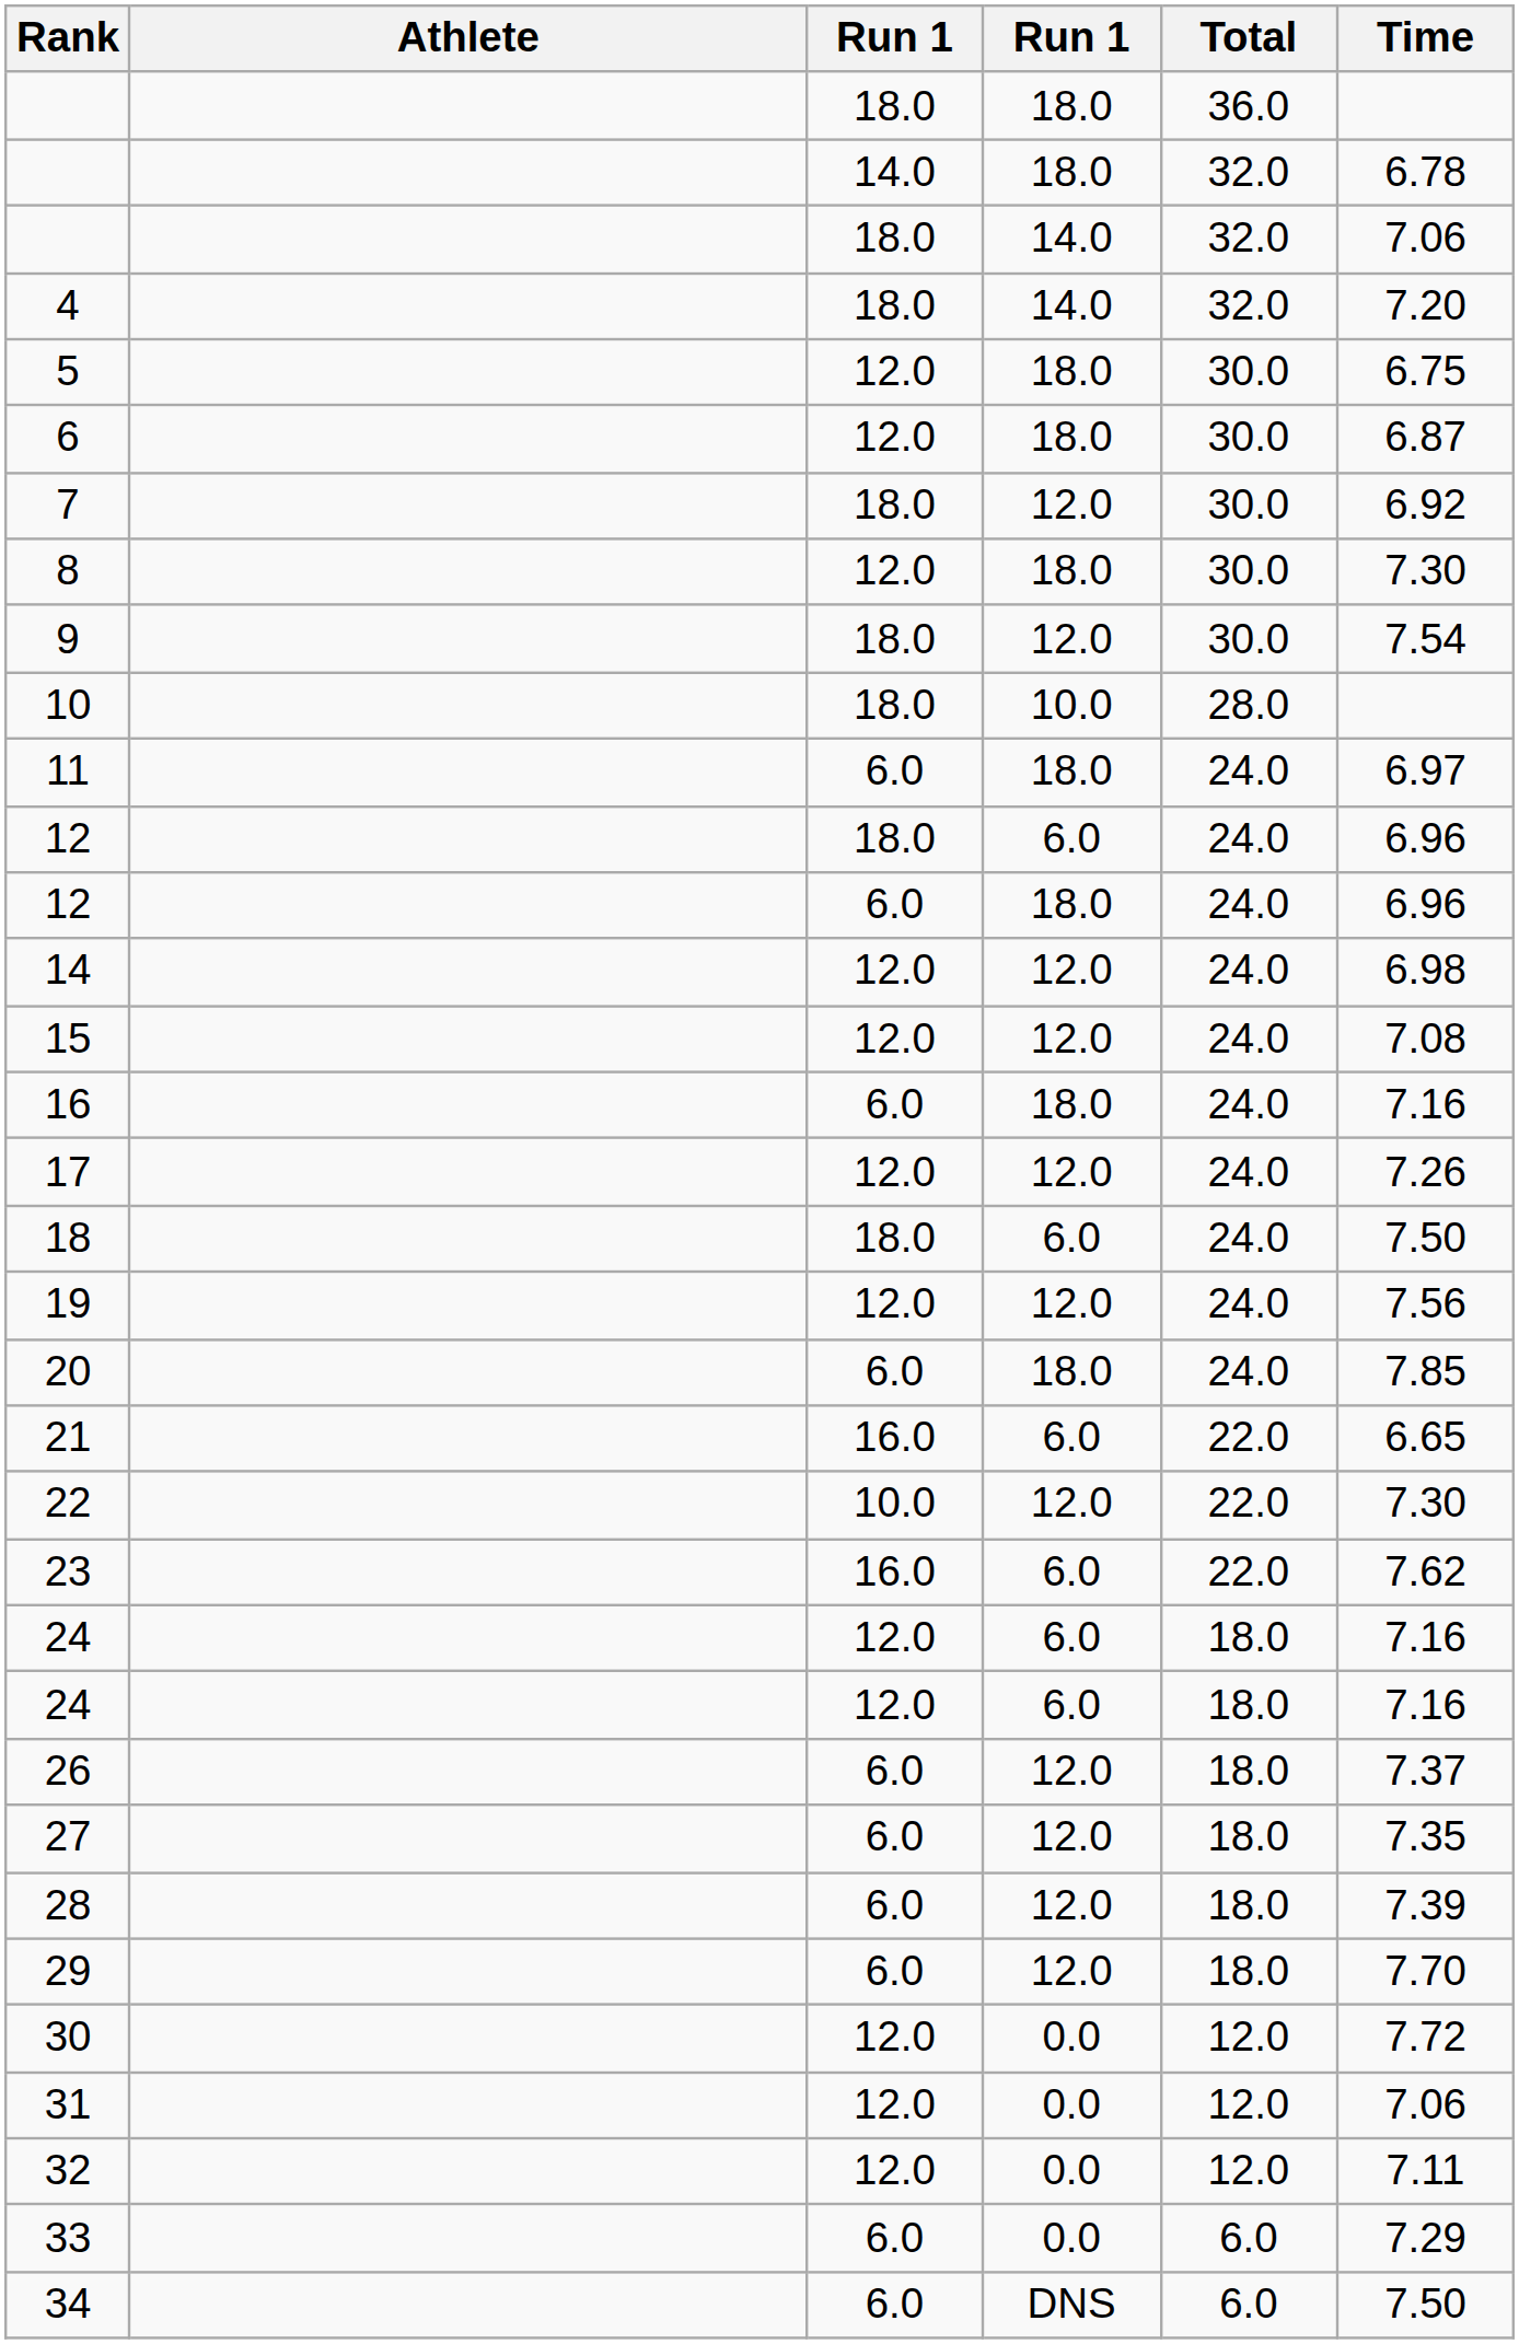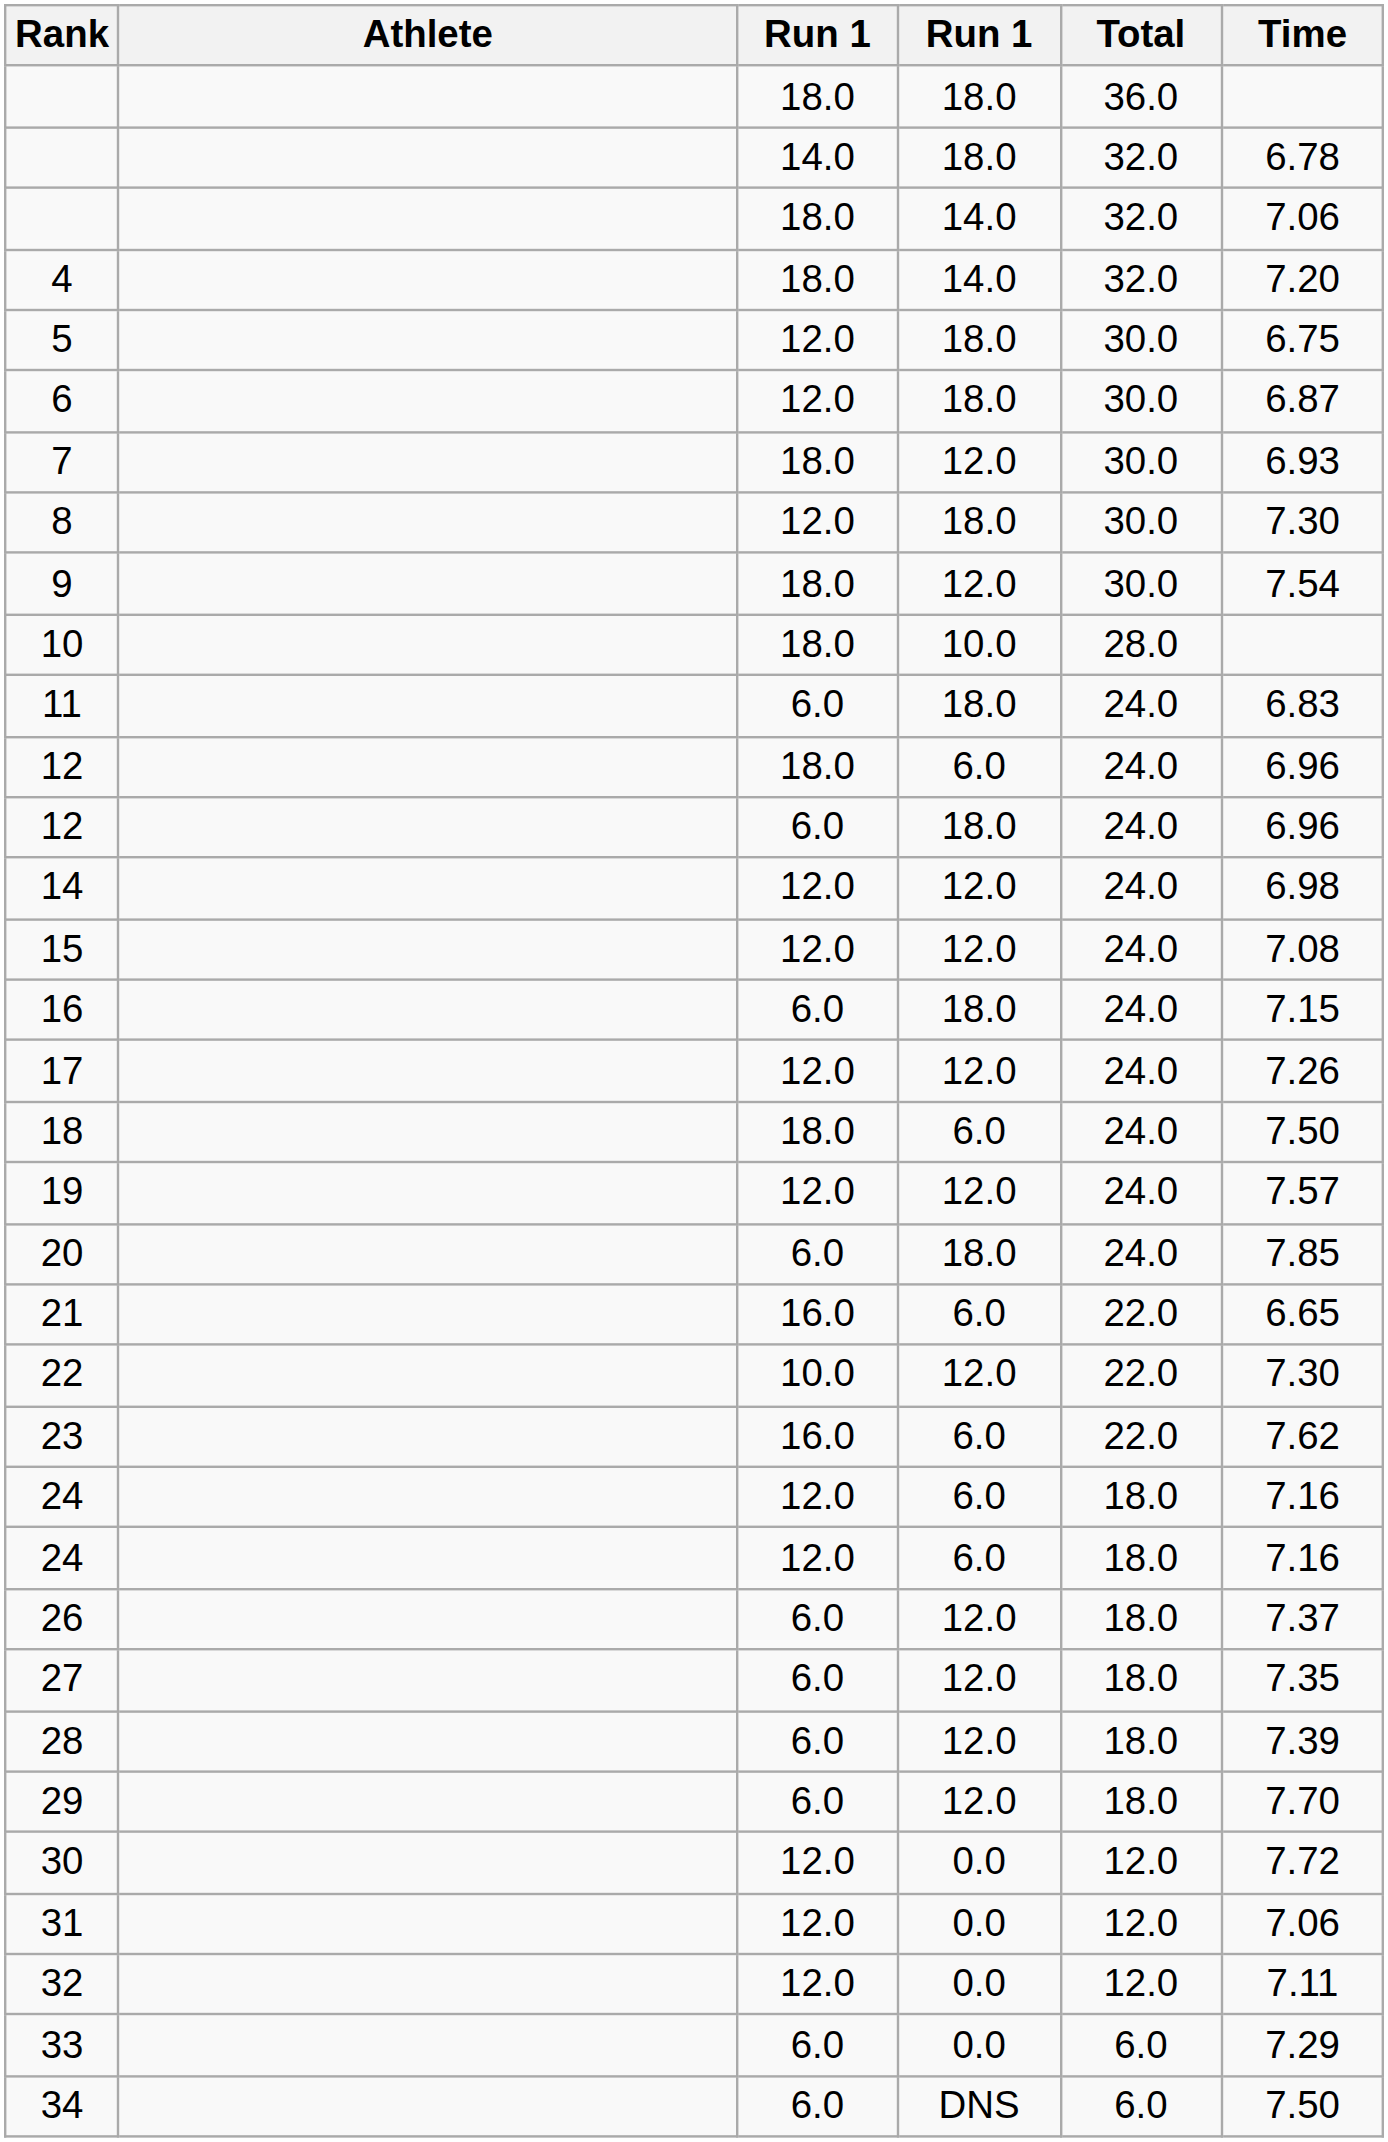 <table class=wikitable style="text-align:center">
 <tr>
 <th width=40>Rank</th>
 <th width=250>Athlete</th>
 <th width=60>Run 1</th>
 <th width=60>Run 1</th>
 <th width=60>Total</th>
 <th width=60>Time</th>
 </tr>
 <tr>
 <td></td>
 <td style="text-align:left"></td>
 <td>18.0</td>
 <td>18.0</td>
 <td>36.0</td>
 <td></td>
 </tr>
 <tr>
 <td></td>
 <td style="text-align:left"></td>
 <td>14.0</td>
 <td>18.0</td>
 <td>32.0</td>
 <td>6.78</td>
 </tr>
 <tr>
 <td></td>
 <td style="text-align:left"></td>
 <td>18.0</td>
 <td>14.0</td>
 <td>32.0</td>
 <td>7.06</td>
 </tr>
 <tr>
 <td>4</td>
 <td style="text-align:left"></td>
 <td>18.0</td>
 <td>14.0</td>
 <td>32.0</td>
 <td>7.20</td>
 </tr>
 <tr>
 <td>5</td>
 <td style="text-align:left"></td>
 <td>12.0</td>
 <td>18.0</td>
 <td>30.0</td>
 <td>6.75</td>
 </tr>
 <tr>
 <td>6</td>
 <td style="text-align:left"></td>
 <td>12.0</td>
 <td>18.0</td>
 <td>30.0</td>
 <td>6.87</td>
 </tr>
 <tr>
 <td>7</td>
 <td style="text-align:left"></td>
 <td>18.0</td>
 <td>12.0</td>
 <td>30.0</td>
-<td>6.92</td>
+<td>6.93</td>
 </tr>
 <tr>
 <td>8</td>
 <td style="text-align:left"></td>
 <td>12.0</td>
 <td>18.0</td>
 <td>30.0</td>
 <td>7.30</td>
 </tr>
 <tr>
 <td>9</td>
 <td style="text-align:left"></td>
 <td>18.0</td>
 <td>12.0</td>
 <td>30.0</td>
 <td>7.54</td>
 </tr>
 <tr>
 <td>10</td>
 <td style="text-align:left"></td>
 <td>18.0</td>
 <td>10.0</td>
 <td>28.0</td>
 <td></td>
 </tr>
 <tr>
 <td>11</td>
 <td style="text-align:left"></td>
 <td>6.0</td>
 <td>18.0</td>
 <td>24.0</td>
-<td>6.97</td>
+<td>6.83</td>
 </tr>
 <tr>
 <td>12</td>
 <td style="text-align:left"></td>
 <td>18.0</td>
 <td>6.0</td>
 <td>24.0</td>
 <td>6.96</td>
 </tr>
 <tr>
 <td>12</td>
 <td style="text-align:left"></td>
 <td>6.0</td>
 <td>18.0</td>
 <td>24.0</td>
 <td>6.96</td>
 </tr>
 <tr>
 <td>14</td>
 <td style="text-align:left"></td>
 <td>12.0</td>
 <td>12.0</td>
 <td>24.0</td>
 <td>6.98</td>
 </tr>
 <tr>
 <td>15</td>
 <td style="text-align:left"></td>
 <td>12.0</td>
 <td>12.0</td>
 <td>24.0</td>
 <td>7.08</td>
 </tr>
 <tr>
 <td>16</td>
 <td style="text-align:left"></td>
 <td>6.0</td>
 <td>18.0</td>
 <td>24.0</td>
-<td>7.16</td>
+<td>7.15</td>
 </tr>
 <tr>
 <td>17</td>
 <td style="text-align:left"></td>
 <td>12.0</td>
 <td>12.0</td>
 <td>24.0</td>
 <td>7.26</td>
 </tr>
 <tr>
 <td>18</td>
 <td style="text-align:left"></td>
 <td>18.0</td>
 <td>6.0</td>
 <td>24.0</td>
 <td>7.50</td>
 </tr>
 <tr>
 <td>19</td>
 <td style="text-align:left"></td>
 <td>12.0</td>
 <td>12.0</td>
 <td>24.0</td>
-<td>7.56</td>
+<td>7.57</td>
 </tr>
 <tr>
 <td>20</td>
 <td style="text-align:left"></td>
 <td>6.0</td>
 <td>18.0</td>
 <td>24.0</td>
 <td>7.85</td>
 </tr>
 <tr>
 <td>21</td>
 <td style="text-align:left"></td>
 <td>16.0</td>
 <td>6.0</td>
 <td>22.0</td>
 <td>6.65</td>
 </tr>
 <tr>
 <td>22</td>
 <td style="text-align:left"></td>
 <td>10.0</td>
 <td>12.0</td>
 <td>22.0</td>
 <td>7.30</td>
 </tr>
 <tr>
 <td>23</td>
 <td style="text-align:left"></td>
 <td>16.0</td>
 <td>6.0</td>
 <td>22.0</td>
 <td>7.62</td>
 </tr>
 <tr>
 <td>24</td>
 <td style="text-align:left"></td>
 <td>12.0</td>
 <td>6.0</td>
 <td>18.0</td>
 <td>7.16</td>
 </tr>
 <tr>
 <td>24</td>
 <td style="text-align:left"></td>
 <td>12.0</td>
 <td>6.0</td>
 <td>18.0</td>
 <td>7.16</td>
 </tr>
 <tr>
 <td>26</td>
 <td style="text-align:left"></td>
 <td>6.0</td>
 <td>12.0</td>
 <td>18.0</td>
 <td>7.37</td>
 </tr>
 <tr>
 <td>27</td>
 <td style="text-align:left"></td>
 <td>6.0</td>
 <td>12.0</td>
 <td>18.0</td>
 <td>7.35</td>
 </tr>
 <tr>
 <td>28</td>
 <td style="text-align:left"></td>
 <td>6.0</td>
 <td>12.0</td>
 <td>18.0</td>
 <td>7.39</td>
 </tr>
 <tr>
 <td>29</td>
 <td style="text-align:left"></td>
 <td>6.0</td>
 <td>12.0</td>
 <td>18.0</td>
 <td>7.70</td>
 </tr>
 <tr>
 <td>30</td>
 <td style="text-align:left"></td>
 <td>12.0</td>
 <td>0.0</td>
 <td>12.0</td>
 <td>7.72</td>
 </tr>
 <tr>
 <td>31</td>
 <td style="text-align:left"></td>
 <td>12.0</td>
 <td>0.0</td>
 <td>12.0</td>
 <td>7.06</td>
 </tr>
 <tr>
 <td>32</td>
 <td style="text-align:left"></td>
 <td>12.0</td>
 <td>0.0</td>
 <td>12.0</td>
 <td>7.11</td>
 </tr>
 <tr>
 <td>33</td>
 <td style="text-align:left"></td>
 <td>6.0</td>
 <td>0.0</td>
 <td>6.0</td>
 <td>7.29</td>
 </tr>
 <tr>
 <td>34</td>
 <td style="text-align:left"></td>
 <td>6.0</td>
 <td>DNS</td>
 <td>6.0</td>
 <td>7.50</td>
 </tr>
 </table>
